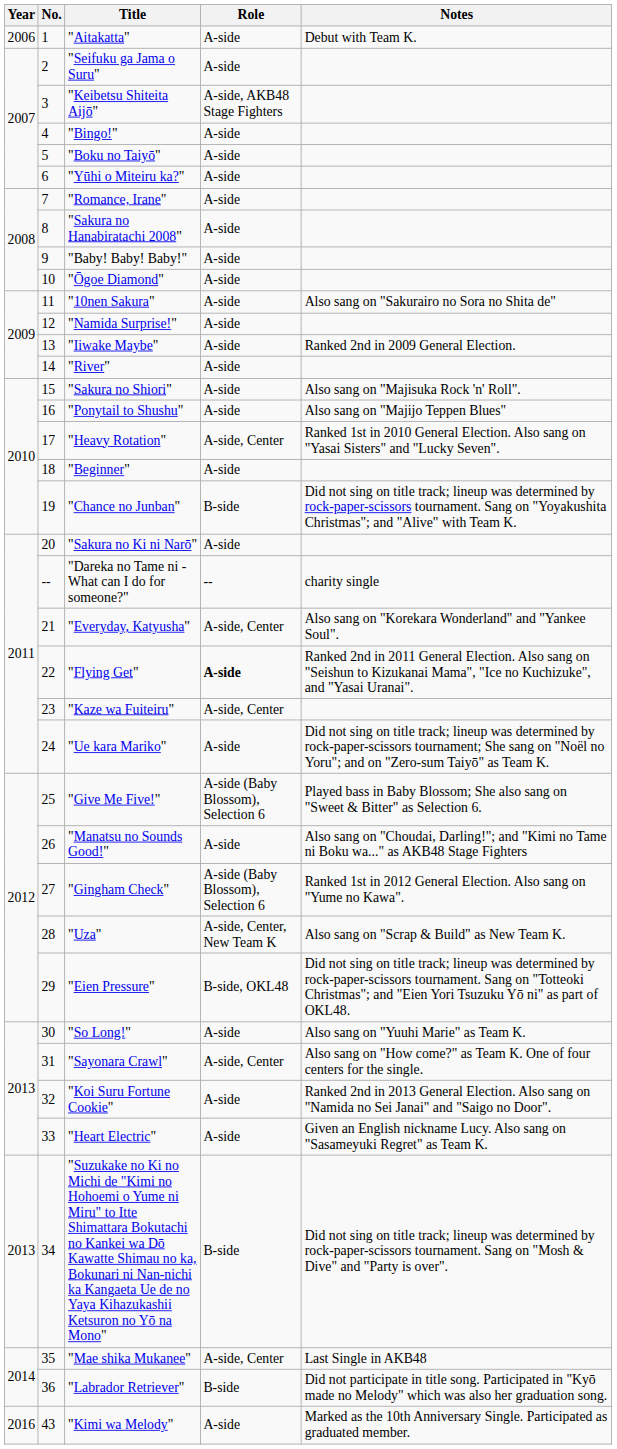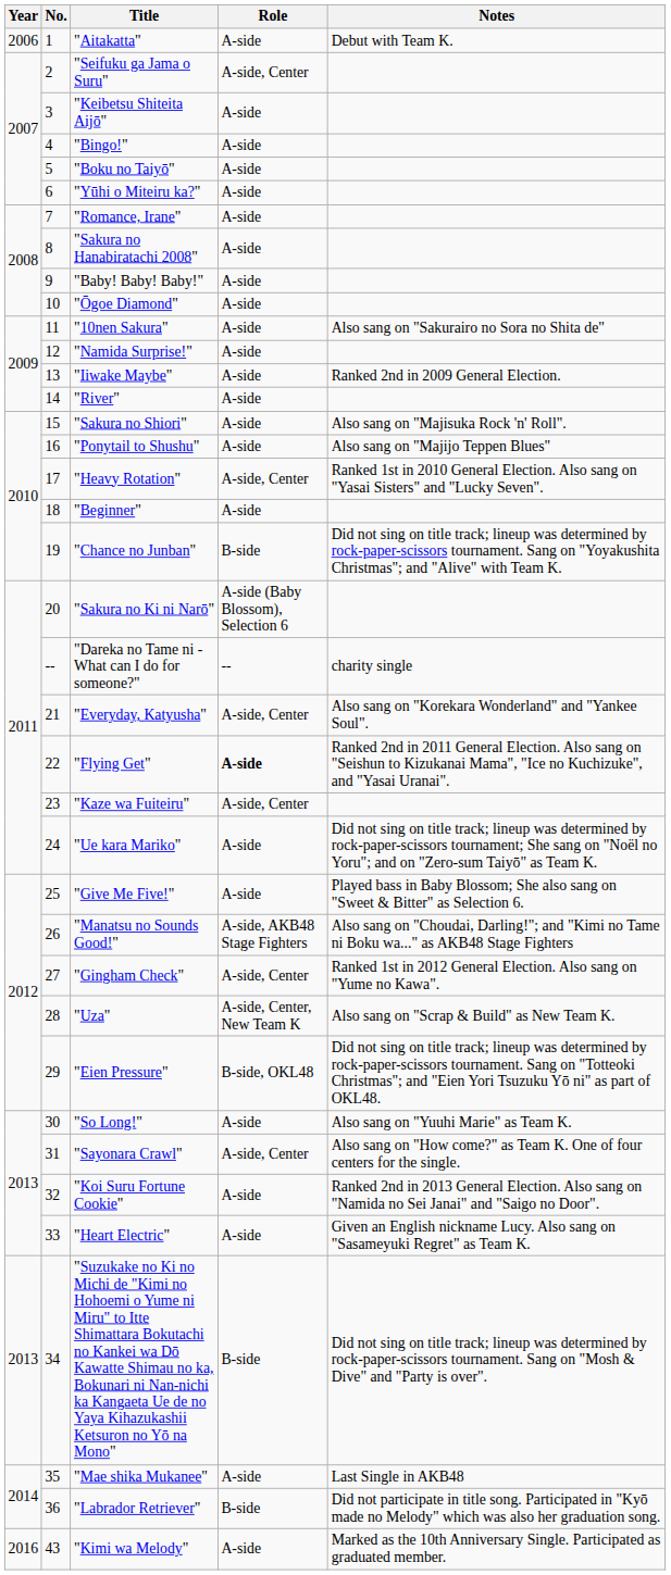 <table class="wikitable sortable" style="width:80%;">
 <tr>
 <th>Year</th>
 <th data-sort-type="number">No. </th>
 <th style="width:150px;">Title </th>
 <th>Role  </th>
 <th class="unsortable">Notes </th>
 </tr>
 <tr>
 <td style="text-align:center">2006</td>
 <td>1</td>
 <td>"<a href='#'>Aitakatta</a>"</td>
 <td>A-side</td>
 <td>Debut with Team K.</td>
 </tr>
 <tr>
 <td rowspan=5 style="text-align:center">2007</td>
 <td>2</td>
 <td>"<a href='#'>Seifuku ga Jama o Suru</a>"</td>
-<td>A-side</td>
+<td>A-side, Center</td>
 <td></td>
 </tr>
 <tr>
 <td>3</td>
 <td>"<a href='#'>Keibetsu Shiteita Aijō</a>"</td>
-<td>A-side, AKB48 Stage Fighters</td>
+<td>A-side</td>
 <td></td>
 </tr>
 <tr>
 <td>4</td>
 <td>"<a href='#'>Bingo!</a>"</td>
 <td>A-side</td>
 <td></td>
 </tr>
 <tr>
 <td>5</td>
 <td>"<a href='#'>Boku no Taiyō</a>"</td>
 <td>A-side</td>
 <td></td>
 </tr>
 <tr>
 <td>6</td>
 <td>"<a href='#'>Yūhi o Miteiru ka?</a>"</td>
 <td>A-side</td>
 <td></td>
 </tr>
 <tr>
 <td rowspan=4 style="text-align:center">2008</td>
 <td>7</td>
 <td>"<a href='#'>Romance, Irane</a>"</td>
 <td>A-side</td>
 <td></td>
 </tr>
 <tr>
 <td>8</td>
 <td>"<a href='#'>Sakura no Hanabiratachi 2008</a>"</td>
 <td>A-side</td>
 <td></td>
 </tr>
 <tr>
 <td>9</td>
 <td>"Baby! Baby! Baby!"</td>
 <td>A-side</td>
 <td></td>
 </tr>
 <tr>
 <td>10</td>
 <td>"<a href='#'>Ōgoe Diamond</a>"</td>
 <td>A-side</td>
 <td></td>
 </tr>
 <tr>
 <td rowspan=4 style="text-align:center">2009</td>
 <td>11</td>
 <td>"<a href='#'>10nen Sakura</a>"</td>
 <td>A-side</td>
 <td>Also sang on "Sakurairo no Sora no Shita de"</td>
 </tr>
 <tr>
 <td>12</td>
 <td>"<a href='#'>Namida Surprise!</a>"</td>
 <td>A-side</td>
 <td></td>
 </tr>
 <tr>
 <td>13</td>
 <td>"<a href='#'>Iiwake Maybe</a>"</td>
 <td>A-side</td>
 <td>Ranked 2nd in 2009 General Election.</td>
 </tr>
 <tr>
 <td>14</td>
 <td>"<a href='#'>River</a>"</td>
 <td>A-side</td>
 <td></td>
 </tr>
 <tr>
 <td rowspan=5 style="text-align:center">2010</td>
 <td>15</td>
 <td>"<a href='#'>Sakura no Shiori</a>"</td>
 <td>A-side</td>
 <td>Also sang on "Majisuka Rock 'n' Roll".</td>
 </tr>
 <tr>
 <td>16</td>
 <td>"<a href='#'>Ponytail to Shushu</a>"</td>
 <td>A-side</td>
 <td>Also sang on "Majijo Teppen Blues"</td>
 </tr>
 <tr>
 <td>17</td>
 <td>"<a href='#'>Heavy Rotation</a>"</td>
 <td>A-side, Center</td>
 <td>Ranked 1st in 2010 General Election. Also sang on  "Yasai Sisters" and "Lucky Seven".</td>
 </tr>
 <tr>
 <td>18</td>
 <td>"<a href='#'>Beginner</a>"</td>
 <td>A-side</td>
 <td></td>
 </tr>
 <tr>
 <td>19</td>
 <td>"<a href='#'>Chance no Junban</a>"</td>
 <td>B-side</td>
 <td>Did not sing on title track; lineup was determined by <a href='#'>rock-paper-scissors</a> tournament. Sang on "Yoyakushita Christmas"; and "Alive" with Team K.</td>
 </tr>
 <tr>
 <td rowspan=6 style="text-align:center">2011</td>
 <td>20</td>
 <td>"<a href='#'>Sakura no Ki ni Narō</a>"</td>
-<td>A-side</td>
+<td>A-side (Baby Blossom), Selection 6</td>
 <td></td>
 </tr>
 <tr>
 <td>--</td>
 <td>"Dareka no Tame ni - What can I do for someone?"</td>
 <td>--</td>
 <td>charity single</td>
 </tr>
 <tr>
 <td>21</td>
 <td>"<a href='#'>Everyday, Katyusha</a>"</td>
 <td>A-side, Center</td>
 <td>Also sang on "Korekara Wonderland" and "Yankee Soul".</td>
 </tr>
 <tr>
 <td>22</td>
 <td>"<a href='#'>Flying Get</a>"</td>
 <td><strong>A-side</strong></td>
 <td>Ranked 2nd in 2011 General Election. Also sang on "Seishun to Kizukanai Mama", "Ice no Kuchizuke", and "Yasai Uranai".</td>
 </tr>
 <tr>
 <td>23</td>
 <td>"<a href='#'>Kaze wa Fuiteiru</a>"</td>
 <td>A-side, Center</td>
 <td></td>
 </tr>
 <tr>
 <td>24</td>
 <td>"<a href='#'>Ue kara Mariko</a>"</td>
 <td>A-side</td>
 <td>Did not sing on title track; lineup was determined by rock-paper-scissors tournament; She sang on "Noël no Yoru"; and on "Zero-sum Taiyō" as Team K.</td>
 </tr>
 <tr>
 <td rowspan=5 style="text-align:center">2012</td>
 <td>25</td>
 <td>"<a href='#'>Give Me Five!</a>"</td>
-<td>A-side (Baby Blossom), Selection 6</td>
+<td>A-side</td>
 <td>Played bass in Baby Blossom; She also sang on "Sweet & Bitter" as Selection 6.</td>
 </tr>
 <tr>
 <td>26</td>
 <td>"<a href='#'>Manatsu no Sounds Good!</a>"</td>
-<td>A-side</td>
+<td>A-side, AKB48 Stage Fighters</td>
 <td>Also sang on "Choudai, Darling!"; and "Kimi no Tame ni Boku wa..." as AKB48 Stage Fighters</td>
 </tr>
 <tr>
 <td>27</td>
 <td>"<a href='#'>Gingham Check</a>"</td>
-<td>A-side (Baby Blossom), Selection 6</td>
+<td>A-side, Center</td>
 <td>Ranked 1st in 2012 General Election. Also sang on "Yume no Kawa".</td>
 </tr>
 <tr>
 <td>28</td>
 <td>"<a href='#'>Uza</a>"</td>
 <td>A-side, Center, New Team K</td>
 <td>Also sang on "Scrap & Build" as New Team K.</td>
 </tr>
 <tr>
 <td>29</td>
 <td>"<a href='#'>Eien Pressure</a>"</td>
 <td>B-side, OKL48</td>
 <td>Did not sing on title track; lineup was determined by rock-paper-scissors tournament. Sang on "Totteoki Christmas"; and "Eien Yori Tsuzuku Yō ni" as part of OKL48.</td>
 </tr>
 <tr>
 <td rowspan=4 style="text-align:center">2013</td>
 <td>30</td>
 <td>"<a href='#'>So Long!</a>"</td>
 <td>A-side</td>
 <td>Also sang on "Yuuhi Marie" as Team K.</td>
 </tr>
 <tr>
 <td>31</td>
 <td>"<a href='#'>Sayonara Crawl</a>"</td>
 <td>A-side, Center</td>
 <td>Also sang on "How come?" as Team K.  One of four centers for the single.</td>
 </tr>
 <tr>
 <td>32</td>
 <td>"<a href='#'>Koi Suru Fortune Cookie</a>"</td>
 <td>A-side</td>
 <td>Ranked 2nd in 2013 General Election.  Also sang on "Namida no Sei Janai" and "Saigo no Door".</td>
 </tr>
 <tr>
 <td>33</td>
 <td>"<a href='#'>Heart Electric</a>"</td>
 <td>A-side</td>
 <td>Given an English nickname Lucy. Also sang on "Sasameyuki Regret" as Team K.</td>
 </tr>
 <tr>
 <td style="text-align:center">2013</td>
 <td>34</td>
 <td>"<a href='#'>Suzukake no Ki no Michi de "Kimi no Hohoemi o Yume ni Miru" to Itte Shimattara Bokutachi no Kankei wa Dō Kawatte Shimau no ka, Bokunari ni Nan-nichi ka Kangaeta Ue de no Yaya Kihazukashii Ketsuron no Yō na Mono</a>"</td>
 <td>B-side</td>
 <td>Did not sing on title track; lineup was determined by rock-paper-scissors tournament. Sang on "Mosh & Dive" and "Party is over".</td>
 </tr>
 <tr>
 <td rowspan=2 style="text-align:center">2014</td>
 <td>35</td>
 <td>"<a href='#'>Mae shika Mukanee</a>"</td>
-<td>A-side, Center</td>
+<td>A-side</td>
 <td>Last Single in AKB48</td>
 </tr>
 <tr>
 <td>36</td>
 <td>"<a href='#'>Labrador Retriever</a>"</td>
 <td>B-side</td>
 <td>Did not participate in title song. Participated in "Kyō made no Melody" which was also her graduation song.</td>
 </tr>
 <tr>
 <td rowspan=1 style="text-align:center">2016</td>
 <td>43</td>
 <td>"<a href='#'>Kimi wa Melody</a>"</td>
 <td>A-side</td>
 <td>Marked as the 10th Anniversary Single. Participated as graduated member.</td>
 </tr>
 </table>
